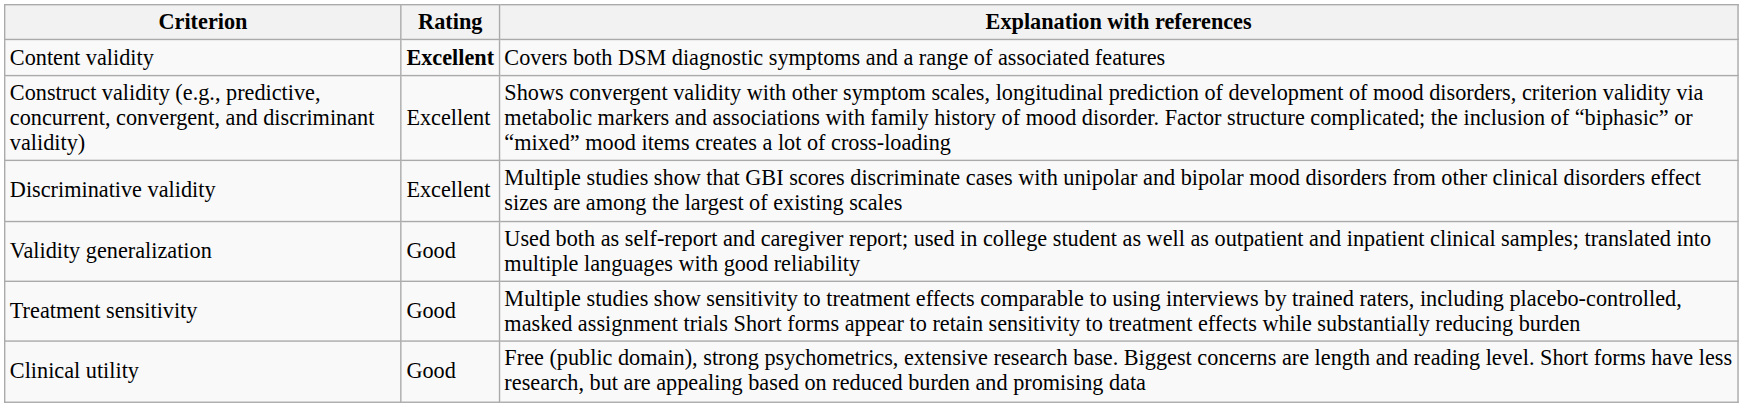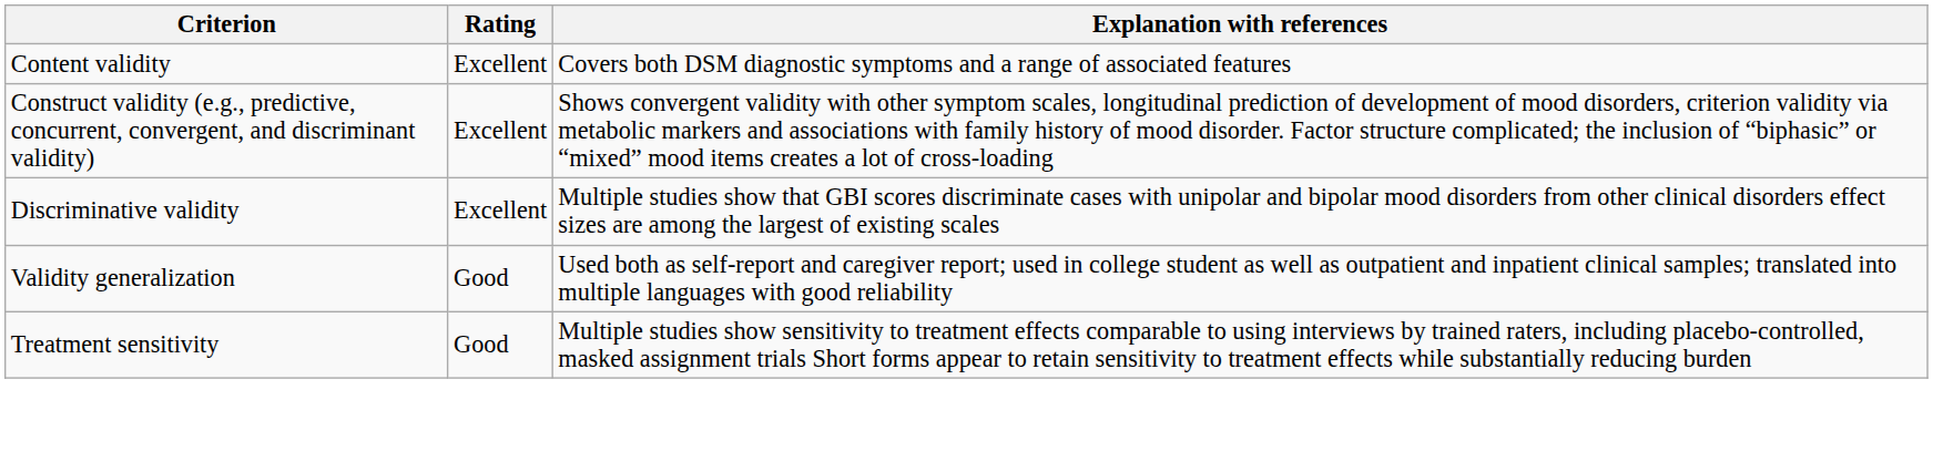 <table class="wikitable">
 <tr>
 <th>Criterion</th>
 <th>Rating</th>
 <th>Explanation with references</th>
 </tr>
 <tr>
 <td>Content validity</td>
-<td><strong>Excellent</strong></td>
+<td>Excellent</td>
 <td>Covers both DSM diagnostic symptoms and a range of associated features</td>
 </tr>
 <tr>
 <td>Construct validity (e.g., predictive, concurrent, convergent, and discriminant validity)</td>
 <td>Excellent</td>
 <td>Shows convergent validity with other symptom scales, longitudinal prediction of development of mood disorders, criterion validity via metabolic markers and associations with family history of mood disorder. Factor structure complicated; the inclusion of “biphasic” or “mixed” mood items creates a lot of cross-loading</td>
 </tr>
 <tr>
 <td>Discriminative validity</td>
 <td>Excellent</td>
 <td>Multiple studies show that GBI scores discriminate cases with unipolar and bipolar mood disorders from other clinical disorders effect sizes are among the largest of existing scales</td>
 </tr>
 <tr>
 <td>Validity generalization</td>
 <td>Good</td>
 <td>Used both as self-report and caregiver report; used in college student as well as outpatient and inpatient clinical samples; translated into multiple languages with good reliability</td>
 </tr>
 <tr>
 <td>Treatment sensitivity</td>
 <td>Good</td>
 <td>Multiple studies show sensitivity to treatment effects comparable to using interviews by trained raters, including placebo-controlled, masked assignment trials Short forms appear to retain sensitivity to treatment effects while substantially reducing burden</td>
 </tr>
-<tr>
-<td>Clinical utility</td>
-<td>Good</td>
-<td>Free (public domain), strong psychometrics, extensive research base. Biggest concerns are length and reading level. Short forms have less research, but are appealing based on reduced burden and promising data</td>
-</tr>
 </table>
